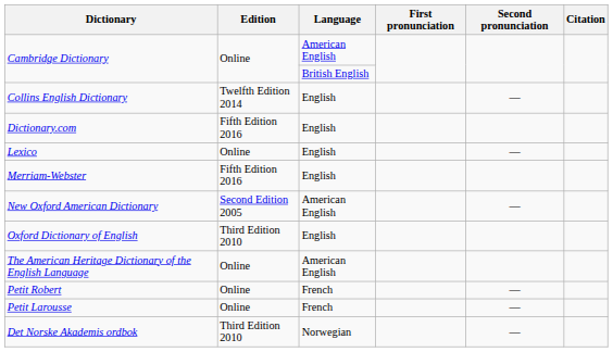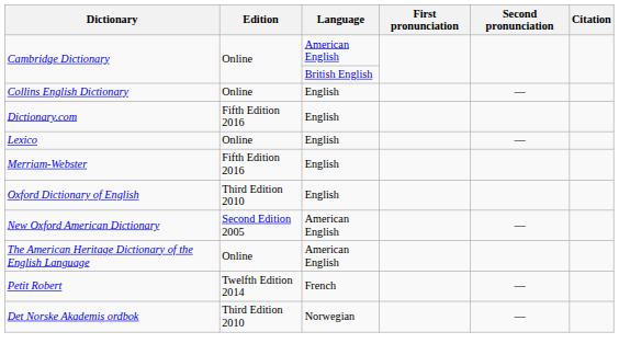 <table class="wikitable sortable">
 <tr>
 <th>Dictionary</th>
 <th>Edition</th>
 <th>Language</th>
 <th>First pronunciation</th>
 <th>Second pronunciation</th>
 <th>Citation</th>
 </tr>
 <tr>
 <td rowspan="2"><em><a href='#'>Cambridge Dictionary</a></em></td>
 <td rowspan="2">Online</td>
 <td><a href='#'>American English</a></td>
 <td rowspan="2" align="center"></td>
 <td rowspan="2" align="center"></td>
 <td rowspan="2" align="center"></td>
 </tr>
 <tr>
 <td><a href='#'>British English</a></td>
 </tr>
 <tr>
 <td><em><a href='#'>Collins English Dictionary</a></em></td>
-<td>Twelfth Edition 2014</td>
+<td>Online</td>
 <td>English</td>
 <td align="center"></td>
 <td align="center">—</td>
 <td align="center"></td>
 </tr>
 <tr>
 <td><em><a href='#'>Dictionary.com</a></em></td>
 <td>Fifth Edition 2016</td>
 <td>English</td>
 <td align="center"></td>
 <td align="center"></td>
 <td align="center"></td>
 </tr>
 <tr>
 <td><em><a href='#'>Lexico</a></em></td>
 <td>Online</td>
 <td>English</td>
 <td align="center"></td>
 <td align="center">—</td>
 <td align="center"></td>
 </tr>
 <tr>
 <td><em><a href='#'>Merriam-Webster</a></em></td>
 <td>Fifth Edition 2016</td>
 <td>English</td>
 <td align="center"></td>
 <td align="center"></td>
 <td align="center"></td>
 </tr>
 <tr>
+<td><em><a href='#'>Oxford Dictionary of English</a></em></td>
+<td>Third Edition 2010</td>
+<td>English</td>
+<td align="center"></td>
+<td align="center"></td>
+<td align="center"></td>
+</tr>
+<tr>
 <td><em><a href='#'>New Oxford American Dictionary</a></em></td>
 <td><a href='#'>Second Edition</a> 2005</td>
 <td>American English</td>
 <td align="center"></td>
 <td align="center">—</td>
-<td align="center"></td>
-</tr>
-<tr>
-<td><em><a href='#'>Oxford Dictionary of English</a></em></td>
-<td>Third Edition 2010</td>
-<td>English</td>
-<td align="center"></td>
-<td align="center"></td>
 <td align="center"></td>
 </tr>
 <tr>
 <td><em><a href='#'>The American Heritage Dictionary of the English Language</a></em></td>
 <td>Online</td>
 <td>American English</td>
 <td align="center"></td>
 <td align="center"></td>
 <td align="center"></td>
 </tr>
 <tr>
 <td><em><a href='#'>Petit Robert</a></em></td>
-<td>Online</td>
-<td>French</td>
-<td align="center"></td>
-<td align="center">—</td>
-<td align="center"></td>
-</tr>
-<tr>
-<td><em><a href='#'>Petit Larousse</a></em></td>
-<td>Online</td>
+<td>Twelfth Edition 2014</td>
 <td>French</td>
 <td align="center"></td>
 <td align="center">—</td>
 <td align="center"></td>
 </tr>
 <tr>
 <td><em><a href='#'>Det Norske Akademis ordbok</a></em></td>
 <td>Third Edition 2010</td>
 <td>Norwegian</td>
 <td align="center"></td>
 <td align="center">—</td>
 <td align="center"></td>
 </tr>
 </table>
